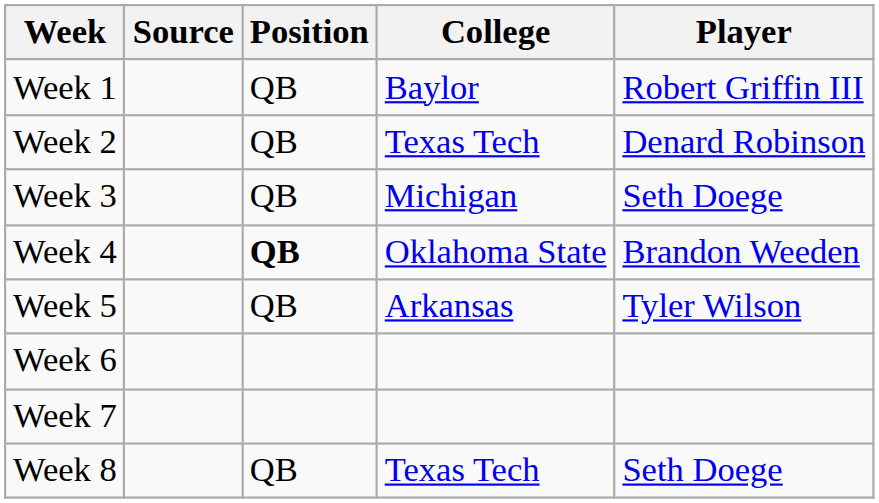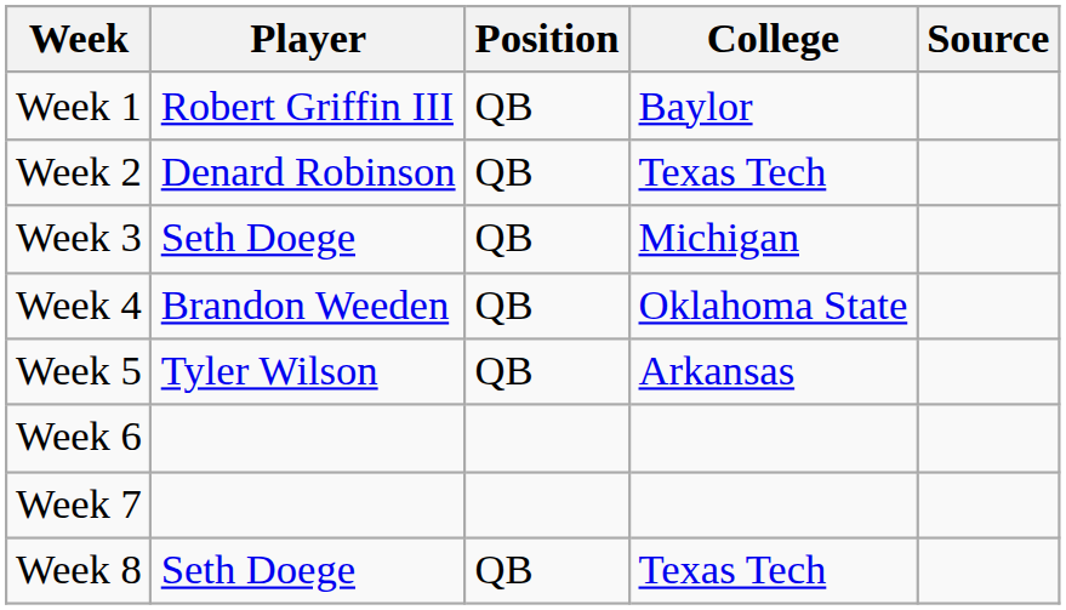 <table class="wikitable">
 <tr>
 <th>Week</th>
-<th>Source</th>
+<th>Player</th>
 <th>Position</th>
 <th>College</th>
-<th>Player</th>
+<th>Source</th>
 </tr>
 <tr>
 <td>Week 1</td>
-<td></td>
+<td><a href='#'>Robert Griffin III</a></td>
 <td>QB</td>
 <td><a href='#'>Baylor</a></td>
-<td><a href='#'>Robert Griffin III</a></td>
+<td></td>
 </tr>
 <tr>
 <td>Week 2</td>
-<td></td>
+<td><a href='#'>Denard Robinson</a></td>
 <td>QB</td>
 <td><a href='#'>Texas Tech</a></td>
-<td><a href='#'>Denard Robinson</a></td>
+<td></td>
 </tr>
 <tr>
 <td>Week 3</td>
-<td></td>
+<td><a href='#'>Seth Doege</a></td>
 <td>QB</td>
 <td><a href='#'>Michigan</a></td>
-<td><a href='#'>Seth Doege</a></td>
+<td></td>
 </tr>
 <tr>
 <td>Week 4</td>
+<td><a href='#'>Brandon Weeden</a></td>
+<td>QB</td>
+<td><a href='#'>Oklahoma State</a></td>
 <td></td>
-<td><strong>QB</strong></td>
-<td><a href='#'>Oklahoma State</a></td>
-<td><a href='#'>Brandon Weeden</a></td>
 </tr>
 <tr>
 <td>Week 5</td>
-<td></td>
+<td><a href='#'>Tyler Wilson</a></td>
 <td>QB</td>
 <td><a href='#'>Arkansas</a></td>
-<td><a href='#'>Tyler Wilson</a></td>
+<td></td>
 </tr>
 <tr>
 <td>Week 6</td>
 <td></td>
 <td></td>
 <td></td>
 <td></td>
 </tr>
 <tr>
 <td>Week 7</td>
 <td></td>
 <td></td>
 <td></td>
 <td></td>
 </tr>
 <tr>
 <td>Week 8</td>
-<td></td>
+<td><a href='#'>Seth Doege</a></td>
 <td>QB</td>
 <td><a href='#'>Texas Tech</a></td>
-<td><a href='#'>Seth Doege</a></td>
+<td></td>
 </tr>
 </table>
